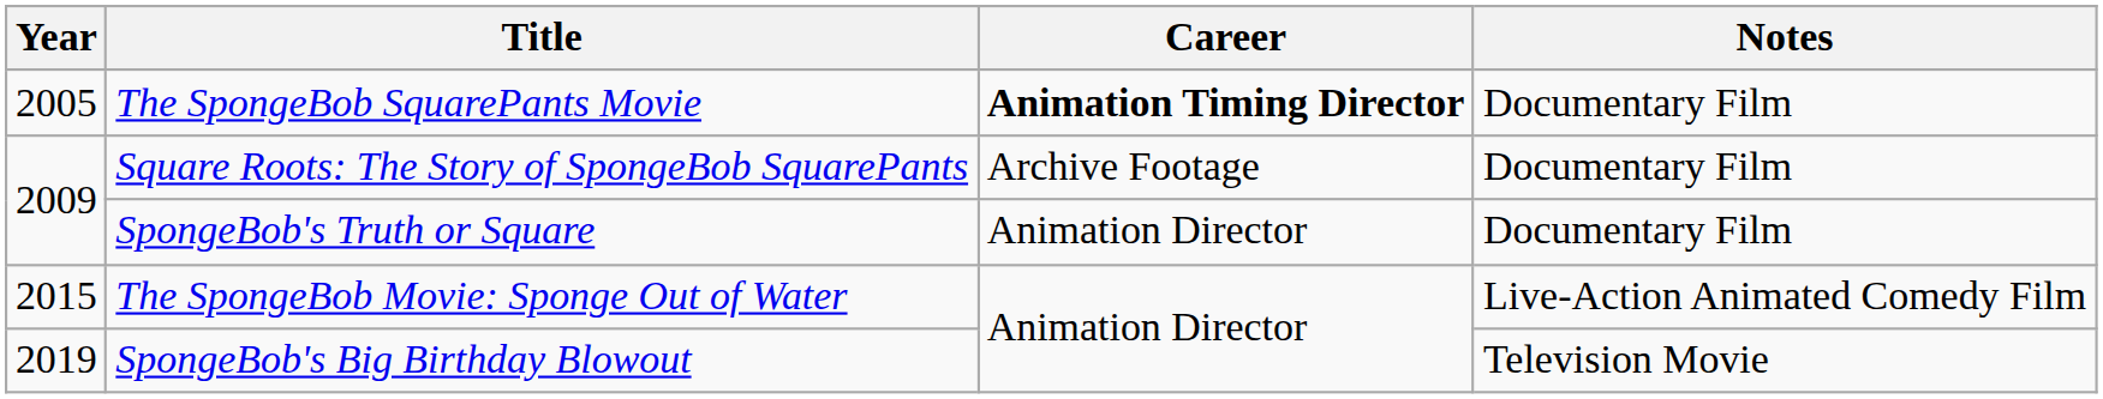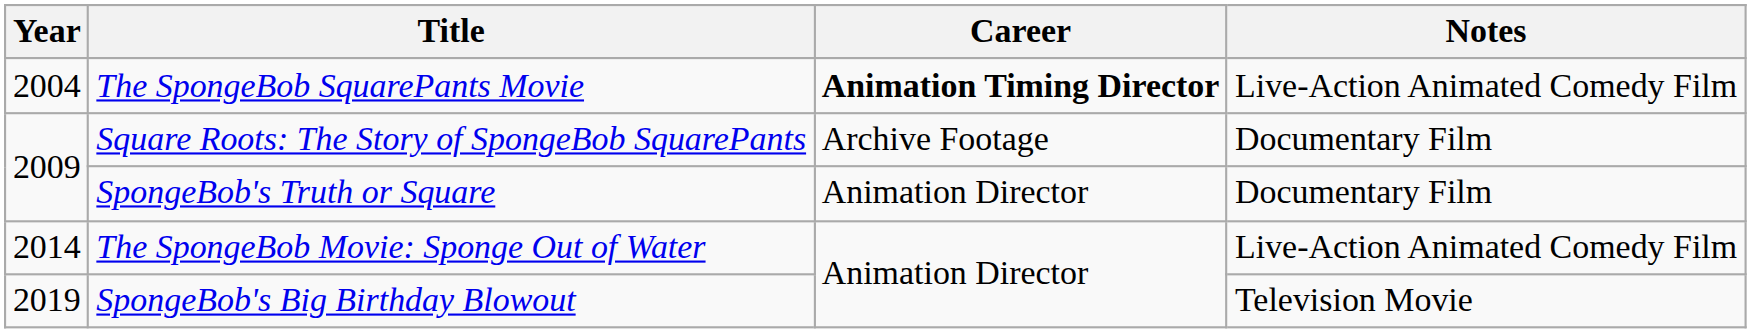 <table class="wikitable">
 <tr>
 <th>Year</th>
 <th>Title</th>
 <th>Career</th>
 <th>Notes</th>
 </tr>
 <tr>
-<td>2005</td>
+<td>2004</td>
 <td><em><a href='#'>The SpongeBob SquarePants Movie</a></em></td>
 <td><strong>Animation Timing Director</strong></td>
-<td>Documentary Film</td>
+<td>Live-Action Animated Comedy Film</td>
 </tr>
 <tr>
 <td rowspan="2">2009</td>
 <td><em><a href='#'>Square Roots: The Story of SpongeBob SquarePants</a></em></td>
 <td>Archive Footage</td>
 <td>Documentary Film</td>
 </tr>
 <tr>
 <td><em><a href='#'>SpongeBob's Truth or Square</a></em></td>
 <td>Animation Director</td>
 <td>Documentary Film</td>
 </tr>
 <tr>
-<td>2015</td>
+<td>2014</td>
 <td><em><a href='#'>The SpongeBob Movie: Sponge Out of Water</a></em></td>
 <td rowspan="2">Animation Director</td>
 <td>Live-Action Animated Comedy Film</td>
 </tr>
 <tr>
 <td>2019</td>
 <td><em><a href='#'>SpongeBob's Big Birthday Blowout</a></em></td>
 <td>Television Movie</td>
 </tr>
 </table>
